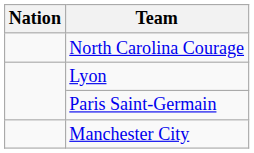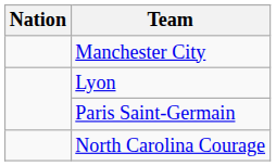 <table class="wikitable">
 <tr>
 <th>Nation</th>
 <th>Team</th>
 </tr>
 <tr>
 <td></td>
-<td><a href='#'>North Carolina Courage</a></td>
+<td><a href='#'>Manchester City</a></td>
 </tr>
 <tr>
 <td rowspan="2"></td>
 <td><a href='#'>Lyon</a></td>
 </tr>
 <tr>
 <td><a href='#'>Paris Saint-Germain</a></td>
 </tr>
 <tr>
 <td></td>
-<td><a href='#'>Manchester City</a></td>
+<td><a href='#'>North Carolina Courage</a></td>
 </tr>
 </table>
